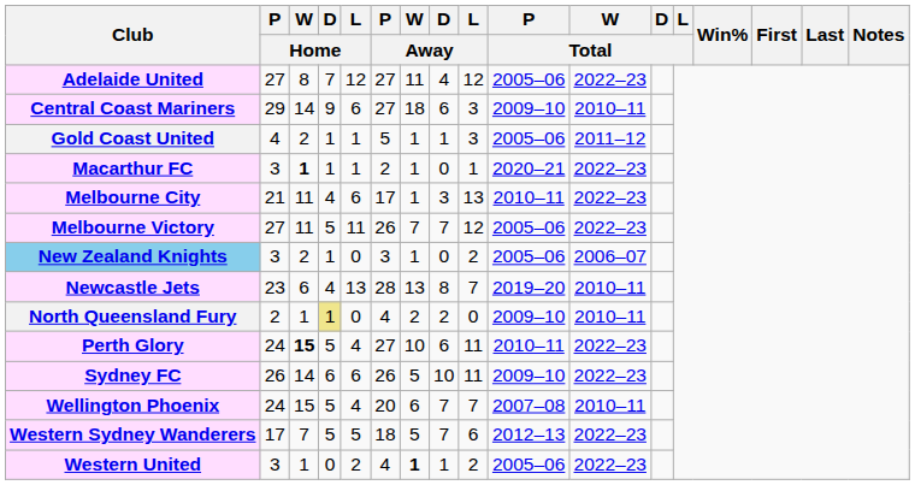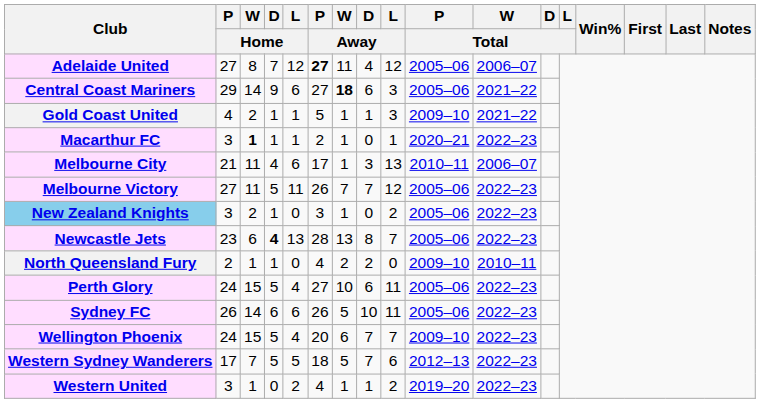 <table class="wikitable plainrowheaders sortable" style="text-align:center">
 <tr>
 <th scope=col rowspan=2>Club</th>
 <th scope=col>P</th>
 <th scope=col>W</th>
 <th scope=col>D</th>
 <th scope=col>L</th>
 <th scope=col>P</th>
 <th scope=col>W</th>
 <th scope=col>D</th>
 <th scope=col>L</th>
 <th scope=col>P</th>
 <th scope=col>W</th>
 <th scope=col>D</th>
 <th scope=col>L</th>
 <th rowspan=2 scope=col>Win%</th>
 <th rowspan=2 scope=col>First</th>
 <th rowspan=2 scope=col>Last</th>
 <th class="unsortable" rowspan=2 scope=col>Notes</th>
 </tr>
 <tr class="unsortable">
 <th colspan=4>Home</th>
 <th colspan=4>Away</th>
 <th colspan=4>Total</th>
 </tr>
 <tr>
 <th scope=row style=background:#FFDDFF><a href='#'>Adelaide United</a> </th>
 <td>27</td>
 <td>8</td>
 <td>7</td>
 <td>12</td>
-<td>27</td>
+<td><strong>27</strong></td>
 <td>11</td>
 <td>4</td>
 <td>12<br></td>
 <td><a href='#'>2005–06</a></td>
-<td><a href='#'>2022–23</a></td>
+<td><a href='#'>2006–07</a></td>
 <td></td>
 </tr>
 <tr>
 <th scope=row style=background:#FFDDFF><a href='#'>Central Coast Mariners</a> </th>
 <td>29</td>
 <td>14</td>
 <td>9</td>
 <td>6</td>
 <td>27</td>
-<td>18</td>
+<td><strong>18</strong></td>
 <td>6</td>
 <td>3<br></td>
-<td><a href='#'>2009–10</a></td>
-<td><a href='#'>2010–11</a></td>
+<td><a href='#'>2005–06</a></td>
+<td><a href='#'>2021–22</a></td>
 <td></td>
 </tr>
 <tr>
 <th scope=row><a href='#'>Gold Coast United</a></th>
 <td>4</td>
 <td>2</td>
 <td>1</td>
 <td>1</td>
 <td>5</td>
 <td>1</td>
 <td>1</td>
 <td>3<br></td>
-<td><a href='#'>2005–06</a></td>
-<td><a href='#'>2011–12</a></td>
+<td><a href='#'>2009–10</a></td>
+<td><a href='#'>2021–22</a></td>
 <td></td>
 </tr>
 <tr>
 <th scope=row style=background:#FFDDFF><a href='#'>Macarthur FC</a> </th>
 <td>3</td>
 <td><strong>1</strong></td>
 <td>1</td>
 <td>1</td>
 <td>2</td>
 <td>1</td>
 <td>0</td>
 <td>1<br></td>
 <td><a href='#'>2020–21</a></td>
 <td><a href='#'>2022–23</a></td>
 <td></td>
 </tr>
 <tr>
 <th scope=row style=background:#FFDDFF><a href='#'>Melbourne City</a> </th>
 <td>21</td>
 <td>11</td>
 <td>4</td>
 <td>6</td>
 <td>17</td>
 <td>1</td>
 <td>3</td>
 <td>13<br></td>
 <td><a href='#'>2010–11</a></td>
-<td><a href='#'>2022–23</a></td>
+<td><a href='#'>2006–07</a></td>
 <td></td>
 </tr>
 <tr>
 <th scope=row style=background:#FFDDFF><a href='#'>Melbourne Victory</a> </th>
 <td>27</td>
 <td>11</td>
 <td>5</td>
 <td>11</td>
 <td>26</td>
 <td>7</td>
 <td>7</td>
 <td>12<br></td>
 <td><a href='#'>2005–06</a></td>
 <td><a href='#'>2022–23</a></td>
 <td></td>
 </tr>
 <tr>
 <th scope=row style=background:#87CEEB><a href='#'>New Zealand Knights</a> </th>
 <td>3</td>
 <td>2</td>
 <td>1</td>
 <td>0</td>
 <td>3</td>
 <td>1</td>
 <td>0</td>
 <td>2<br></td>
 <td><a href='#'>2005–06</a></td>
-<td><a href='#'>2006–07</a></td>
+<td><a href='#'>2022–23</a></td>
 <td></td>
 </tr>
 <tr>
 <th scope=row style=background:#FFDDFF><a href='#'>Newcastle Jets</a> </th>
 <td>23</td>
 <td>6</td>
-<td>4</td>
+<td><strong>4</strong></td>
 <td>13</td>
 <td>28</td>
 <td>13</td>
 <td>8</td>
 <td>7<br></td>
-<td><a href='#'>2019–20</a></td>
-<td><a href='#'>2010–11</a></td>
+<td><a href='#'>2005–06</a></td>
+<td><a href='#'>2022–23</a></td>
 <td></td>
 </tr>
 <tr>
 <th scope=row><a href='#'>North Queensland Fury</a></th>
 <td>2</td>
 <td>1</td>
-<td style="background: khaki;">1</td>
+<td>1</td>
 <td>0</td>
 <td>4</td>
 <td>2</td>
 <td>2</td>
 <td>0<br></td>
 <td><a href='#'>2009–10</a></td>
 <td><a href='#'>2010–11</a></td>
 <td></td>
 </tr>
 <tr>
 <th scope=row style=background:#FFDDFF><a href='#'>Perth Glory</a> </th>
 <td>24</td>
-<td><strong>15</strong></td>
+<td>15</td>
 <td>5</td>
 <td>4</td>
 <td>27</td>
 <td>10</td>
 <td>6</td>
 <td>11<br></td>
-<td><a href='#'>2010–11</a></td>
+<td><a href='#'>2005–06</a></td>
 <td><a href='#'>2022–23</a></td>
 <td></td>
 </tr>
 <tr>
 <th scope=row style=background:#FFDDFF><a href='#'>Sydney FC</a> </th>
 <td>26</td>
 <td>14</td>
 <td>6</td>
 <td>6</td>
 <td>26</td>
 <td>5</td>
 <td>10</td>
 <td>11<br></td>
-<td><a href='#'>2009–10</a></td>
+<td><a href='#'>2005–06</a></td>
 <td><a href='#'>2022–23</a></td>
 <td></td>
 </tr>
 <tr>
 <th scope=row style=background:#FFDDFF><a href='#'>Wellington Phoenix</a> </th>
 <td>24</td>
 <td>15</td>
 <td>5</td>
 <td>4</td>
 <td>20</td>
 <td>6</td>
 <td>7</td>
 <td>7<br></td>
-<td><a href='#'>2007–08</a></td>
-<td><a href='#'>2010–11</a></td>
+<td><a href='#'>2009–10</a></td>
+<td><a href='#'>2022–23</a></td>
 <td></td>
 </tr>
 <tr>
 <th scope=row style=background:#FFDDFF><a href='#'>Western Sydney Wanderers</a> </th>
 <td>17</td>
 <td>7</td>
 <td>5</td>
 <td>5</td>
 <td>18</td>
 <td>5</td>
 <td>7</td>
 <td>6<br></td>
 <td><a href='#'>2012–13</a></td>
 <td><a href='#'>2022–23</a></td>
 <td></td>
 </tr>
 <tr>
 <th scope=row style=background:#FFDDFF><a href='#'>Western United</a> </th>
 <td>3</td>
 <td>1</td>
 <td>0</td>
 <td>2</td>
 <td>4</td>
-<td><strong>1</strong></td>
+<td>1</td>
 <td>1</td>
 <td>2<br></td>
-<td><a href='#'>2005–06</a></td>
+<td><a href='#'>2019–20</a></td>
 <td><a href='#'>2022–23</a></td>
 <td></td>
 </tr>
 </table>
